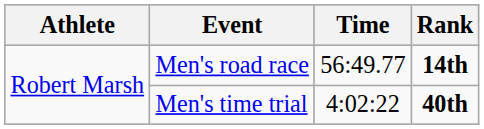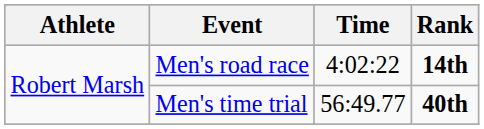 <table class=wikitable style="font-size:90%">
 <tr>
 <th>Athlete</th>
 <th>Event</th>
 <th>Time</th>
 <th>Rank</th>
 </tr>
 <tr>
 <td rowspan="2"><a href='#'>Robert Marsh</a></td>
 <td><a href='#'>Men's road race</a></td>
-<td align=center>56:49.77</td>
+<td align=center>4:02:22</td>
 <td align=center><strong>14th</strong></td>
 </tr>
 <tr>
 <td><a href='#'>Men's time trial</a></td>
-<td align=center>4:02:22</td>
+<td align=center>56:49.77</td>
 <td align=center><strong>40th</strong></td>
 </tr>
 </table>
